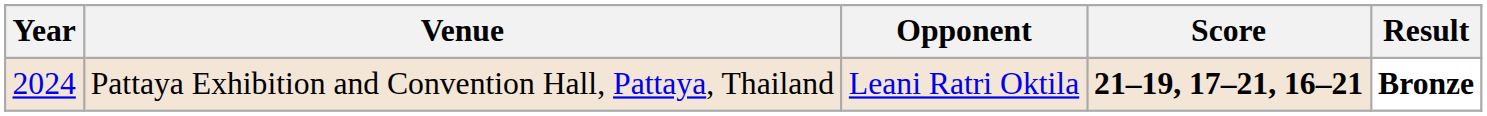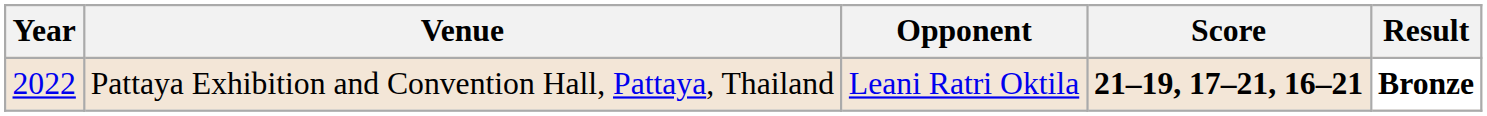 <table class="sortable wikitable" style="font-size: 90%;">
 <tr>
 <th>Year</th>
 <th>Venue</th>
 <th>Opponent</th>
 <th>Score</th>
 <th>Result</th>
 </tr>
 <tr style="background:#F3E6D7">
-<td align="center"><a href='#'>2024</a></td>
+<td align="center"><a href='#'>2022</a></td>
 <td align="left">Pattaya Exhibition and Convention Hall, <a href='#'>Pattaya</a>, Thailand</td>
 <td align="left"> <a href='#'>Leani Ratri Oktila</a></td>
 <td align="left"><strong>21–19, 17–21, 16–21</strong></td>
 <td style="text-align:left; background:white"> <strong>Bronze</strong></td>
 </tr>
 </table>
